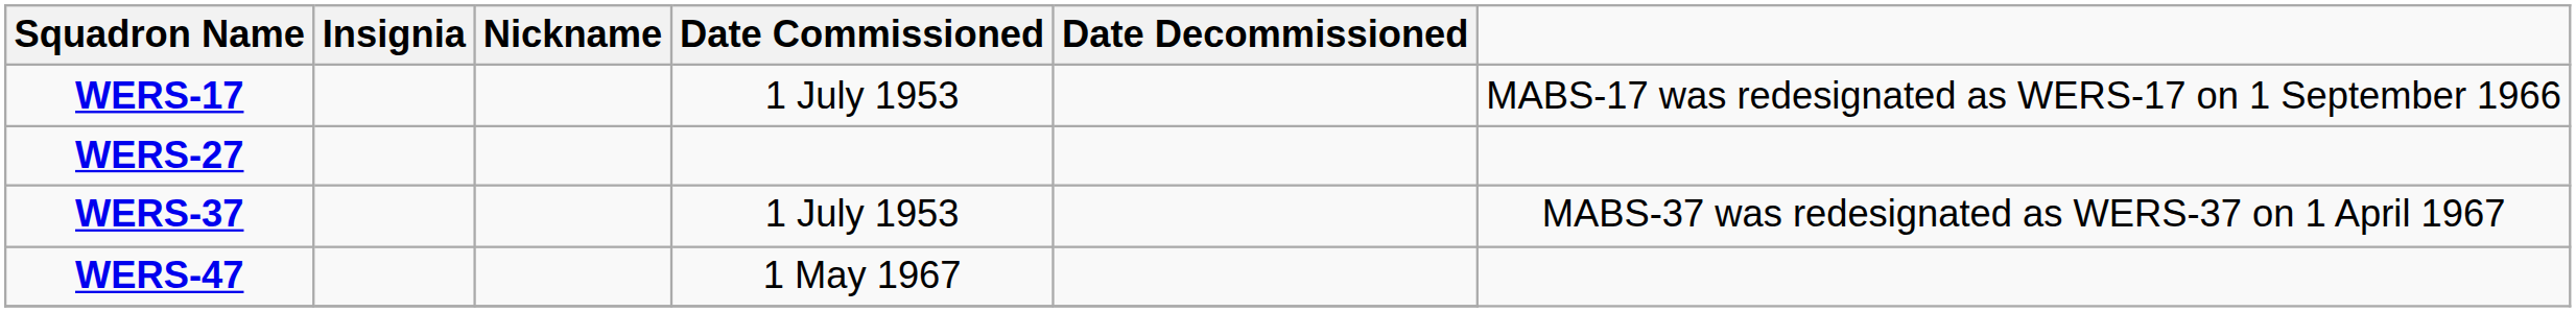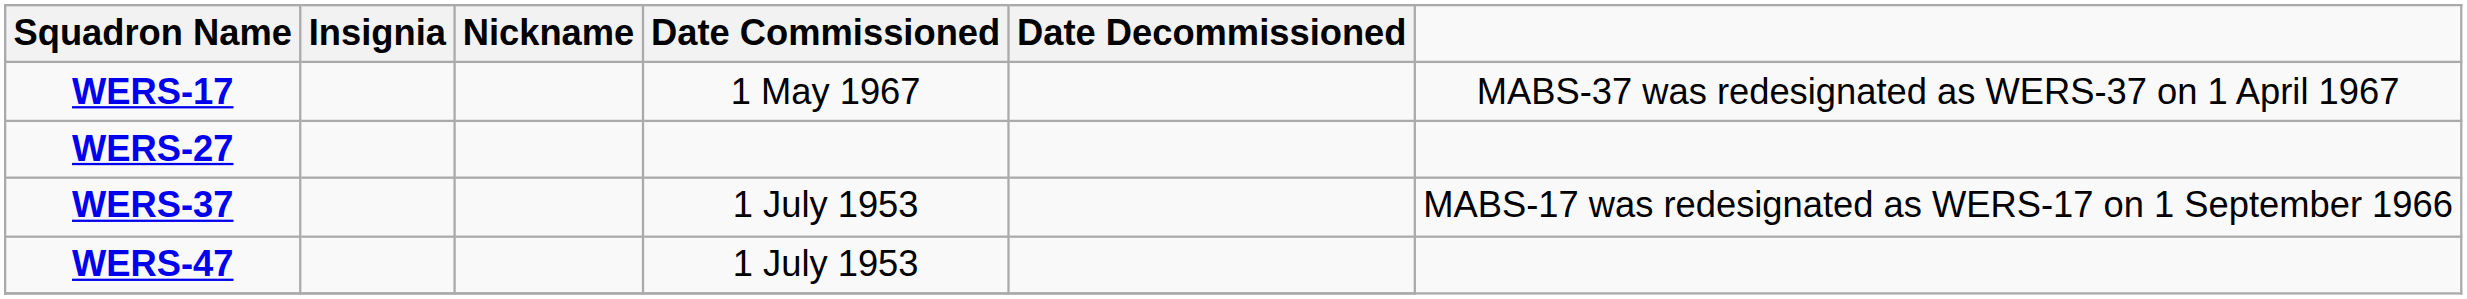 <table class="wikitable" style="text-align:center;">
 <tr bgcolor="#CCCCCC">
 <th>Squadron Name</th>
 <th>Insignia</th>
 <th>Nickname</th>
 <th>Date Commissioned</th>
 <th>Date Decommissioned</th>
 </tr>
 <tr>
 <td><strong><a href='#'>WERS-17</a></strong></td>
 <td></td>
 <td></td>
-<td>1 July 1953</td>
+<td>1 May 1967</td>
 <td></td>
-<td>MABS-17 was redesignated as WERS-17 on 1 September 1966</td>
+<td>MABS-37 was redesignated as WERS-37 on 1 April 1967</td>
 </tr>
 <tr>
 <td><strong><a href='#'>WERS-27</a></strong></td>
 <td></td>
 <td></td>
 <td></td>
 <td></td>
 </tr>
 <tr>
 <td><strong><a href='#'>WERS-37</a></strong></td>
 <td></td>
 <td></td>
 <td>1 July 1953</td>
 <td></td>
-<td>MABS-37 was redesignated as WERS-37 on 1 April 1967</td>
+<td>MABS-17 was redesignated as WERS-17 on 1 September 1966</td>
 </tr>
 <tr>
 <td><strong><a href='#'>WERS-47</a></strong></td>
 <td></td>
 <td></td>
-<td>1 May 1967</td>
+<td>1 July 1953</td>
 <td></td>
 </tr>
 <tr>
 </tr>
 </table>
